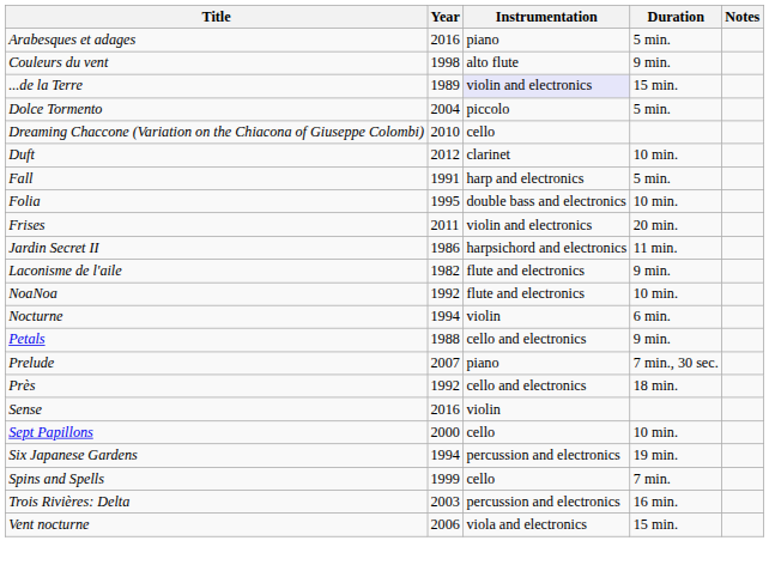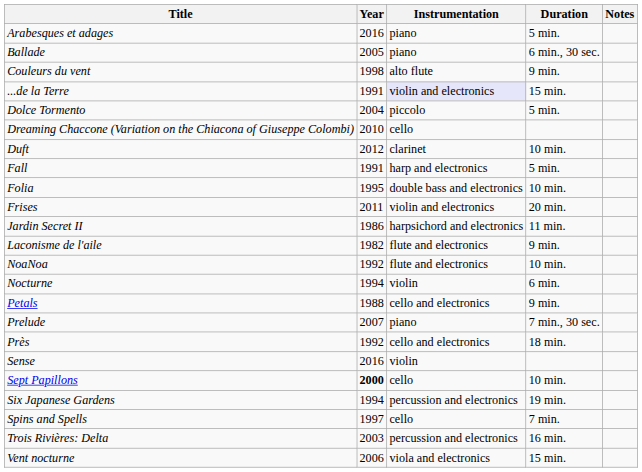 <table class="wikitable sortable">
 <tr>
 <th>Title</th>
 <th>Year</th>
 <th>Instrumentation</th>
 <th>Duration</th>
 <th>Notes</th>
 </tr>
 <tr>
 <td><em>Arabesques et adages</em></td>
 <td>2016</td>
 <td>piano</td>
 <td>5 min.</td>
 <td></td>
 </tr>
 <tr>
+<td><em>Ballade</em></td>
+<td>2005</td>
+<td>piano</td>
+<td>6 min., 30 sec.</td>
+<td></td>
+</tr>
+<tr>
 <td><em>Couleurs du vent</em></td>
 <td>1998</td>
 <td>alto flute</td>
 <td>9 min.</td>
 <td></td>
 </tr>
 <tr>
 <td><em>...de la Terre</em></td>
-<td>1989</td>
+<td>1991</td>
 <td style="background: lavender;">violin and electronics</td>
 <td>15 min.</td>
 <td></td>
 </tr>
 <tr>
 <td><em>Dolce Tormento</em></td>
 <td>2004</td>
 <td>piccolo</td>
 <td>5 min.</td>
 <td></td>
 </tr>
 <tr>
 <td><em>Dreaming Chaccone (Variation on the Chiacona of Giuseppe Colombi)</em></td>
 <td>2010</td>
 <td>cello</td>
 <td></td>
 <td></td>
 </tr>
 <tr>
 <td><em>Duft</em></td>
 <td>2012</td>
 <td>clarinet</td>
 <td>10 min.</td>
 <td></td>
 </tr>
 <tr>
 <td><em>Fall</em></td>
 <td>1991</td>
 <td>harp and electronics</td>
 <td>5 min.</td>
 <td></td>
 </tr>
 <tr>
 <td><em>Folia</em></td>
 <td>1995</td>
 <td>double bass and electronics</td>
 <td>10 min.</td>
 <td></td>
 </tr>
 <tr>
 <td><em>Frises</em></td>
 <td>2011</td>
 <td>violin and electronics</td>
 <td>20 min.</td>
 <td></td>
 </tr>
 <tr>
 <td><em>Jardin Secret II</em></td>
 <td>1986</td>
 <td>harpsichord and electronics</td>
 <td>11 min.</td>
 <td></td>
 </tr>
 <tr>
 <td><em>Laconisme de l'aile</em></td>
 <td>1982</td>
 <td>flute and electronics</td>
 <td>9 min.</td>
 <td></td>
 </tr>
 <tr>
 <td><em>NoaNoa</em></td>
 <td>1992</td>
 <td>flute and electronics</td>
 <td>10 min.</td>
 <td></td>
 </tr>
 <tr>
 <td><em>Nocturne</em></td>
 <td>1994</td>
 <td>violin</td>
 <td>6 min.</td>
 <td></td>
 </tr>
 <tr>
 <td><a href='#'><em>Petals</em></a></td>
 <td>1988</td>
 <td>cello and electronics</td>
 <td>9 min.</td>
 <td></td>
 </tr>
 <tr>
 <td><em>Prelude</em></td>
 <td>2007</td>
 <td>piano</td>
 <td>7 min., 30 sec.</td>
 <td></td>
 </tr>
 <tr>
 <td><em>Près</em></td>
 <td>1992</td>
 <td>cello and electronics</td>
 <td>18 min.</td>
 <td></td>
 </tr>
 <tr>
 <td><em>Sense</em></td>
 <td>2016</td>
 <td>violin</td>
 <td></td>
 <td></td>
 </tr>
 <tr>
 <td><em><a href='#'>Sept Papillons</a></em></td>
-<td>2000</td>
+<td><strong>2000</strong></td>
 <td>cello</td>
 <td>10 min.</td>
 <td></td>
 </tr>
 <tr>
 <td><em>Six Japanese Gardens</em></td>
 <td>1994</td>
 <td>percussion and electronics</td>
 <td>19 min.</td>
 <td></td>
 </tr>
 <tr>
 <td><em>Spins and Spells</em></td>
-<td>1999</td>
+<td>1997</td>
 <td>cello</td>
 <td>7 min.</td>
 <td></td>
 </tr>
 <tr>
 <td><em>Trois Rivières: Delta</em></td>
 <td>2003</td>
 <td>percussion and electronics</td>
 <td>16 min.</td>
 <td></td>
 </tr>
 <tr>
 <td><em>Vent nocturne</em></td>
 <td>2006</td>
 <td>viola and electronics</td>
 <td>15 min.</td>
 <td></td>
 </tr>
 </table>
